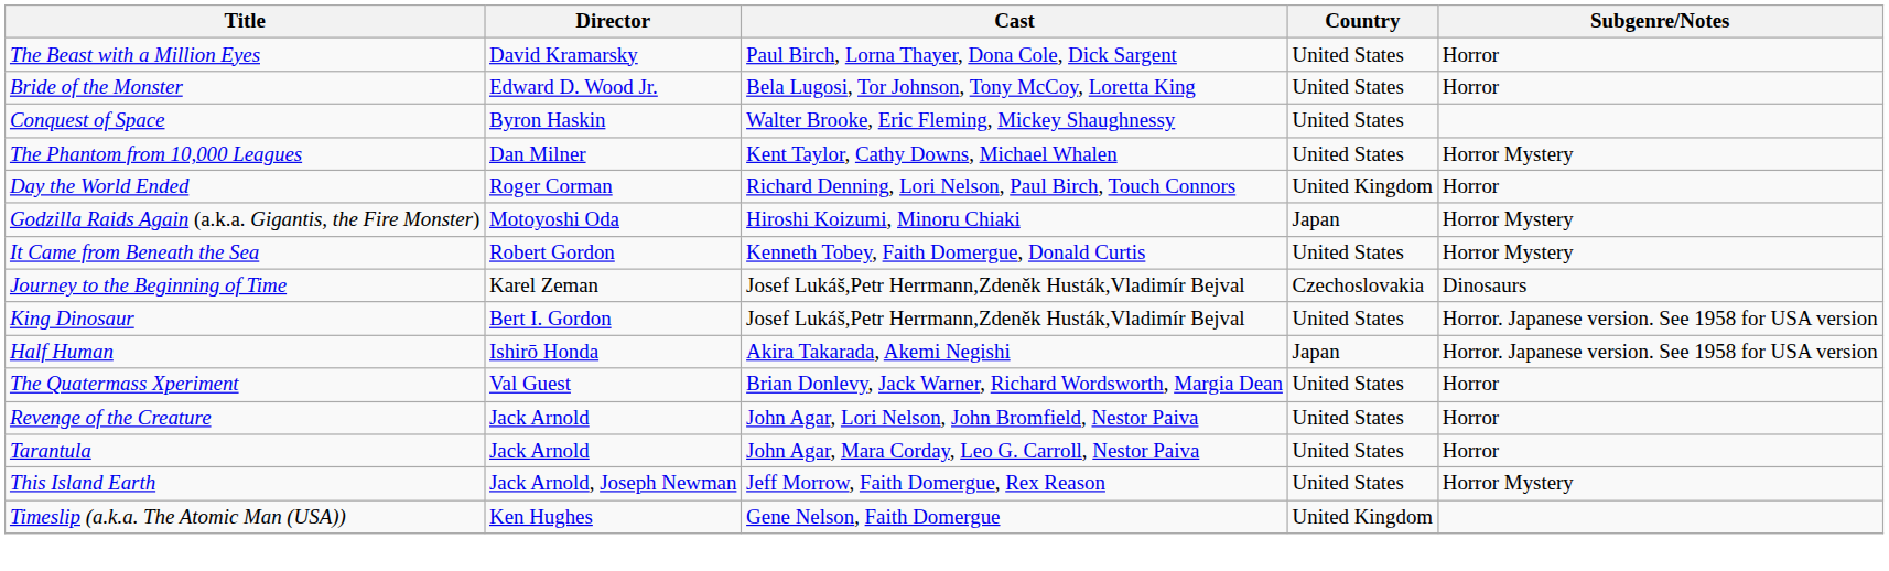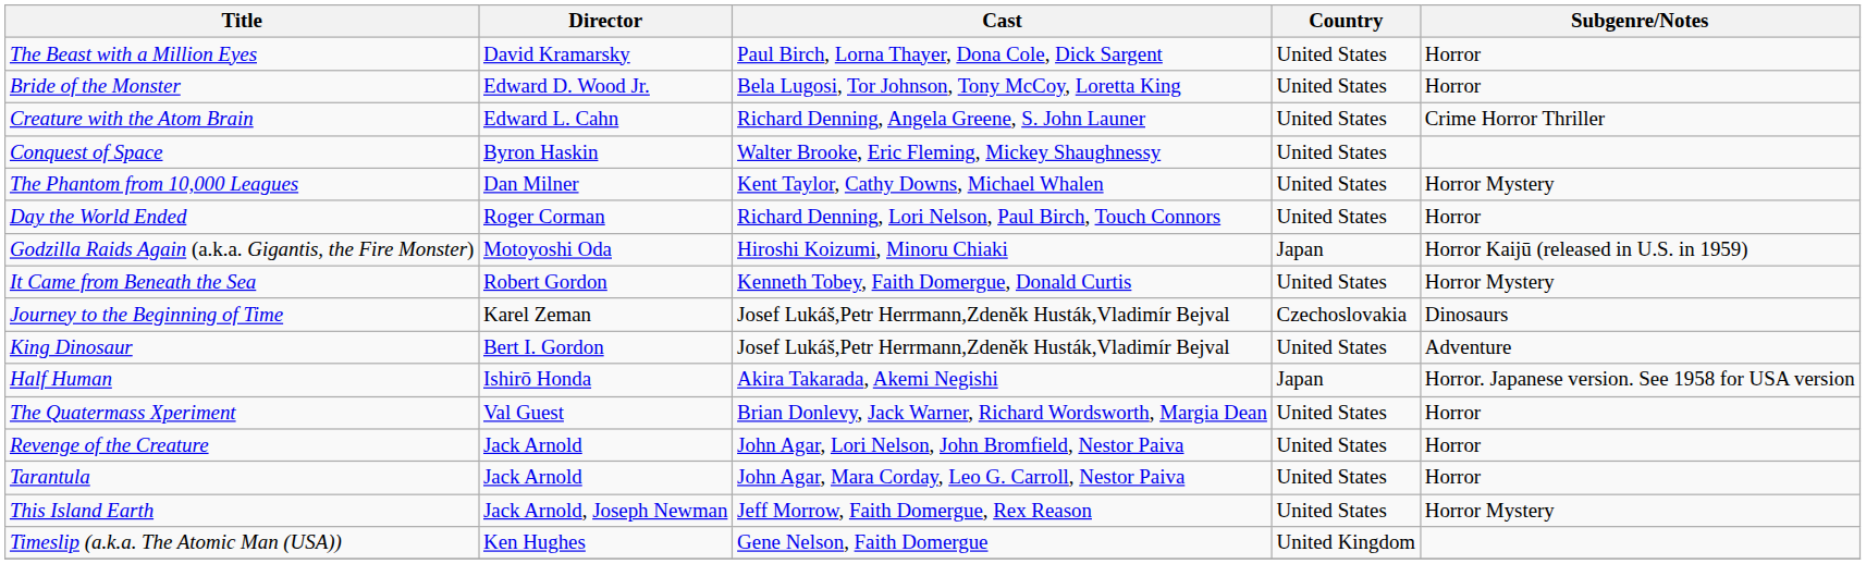 <table class="wikitable sortable">
 <tr>
 <th scope="col">Title</th>
 <th scope="col">Director</th>
 <th scope="col" class="unsortable">Cast</th>
 <th scope="col">Country</th>
 <th scope="col">Subgenre/Notes</th>
 </tr>
 <tr>
 <td><em><a href='#'>The Beast with a Million Eyes</a></em></td>
 <td><a href='#'>David Kramarsky</a></td>
 <td><a href='#'>Paul Birch</a>, <a href='#'>Lorna Thayer</a>, <a href='#'>Dona Cole</a>, <a href='#'>Dick Sargent</a></td>
 <td>United States</td>
 <td>Horror  </td>
 </tr>
 <tr>
 <td><em><a href='#'>Bride of the Monster</a></em></td>
 <td><a href='#'>Edward D. Wood Jr.</a></td>
 <td><a href='#'>Bela Lugosi</a>, <a href='#'>Tor Johnson</a>, <a href='#'>Tony McCoy</a>, <a href='#'>Loretta King</a></td>
 <td>United States</td>
 <td>Horror</td>
 </tr>
 <tr>
+<td><em><a href='#'>Creature with the Atom Brain</a></em></td>
+<td><a href='#'>Edward L. Cahn</a></td>
+<td><a href='#'>Richard Denning</a>, <a href='#'>Angela Greene</a>, <a href='#'>S. John Launer</a></td>
+<td>United States</td>
+<td>Crime Horror Thriller  </td>
+</tr>
+<tr>
 <td><em><a href='#'>Conquest of Space</a></em></td>
 <td><a href='#'>Byron Haskin</a></td>
 <td><a href='#'>Walter Brooke</a>, <a href='#'>Eric Fleming</a>, <a href='#'>Mickey Shaughnessy</a></td>
 <td>United States</td>
 <td></td>
 </tr>
 <tr>
 <td><em><a href='#'>The Phantom from 10,000 Leagues</a></em></td>
 <td><a href='#'>Dan Milner</a></td>
 <td><a href='#'>Kent Taylor</a>, <a href='#'>Cathy Downs</a>, <a href='#'>Michael Whalen</a></td>
 <td>United States</td>
 <td>Horror Mystery</td>
 </tr>
 <tr>
 <td><em><a href='#'>Day the World Ended</a></em></td>
 <td><a href='#'>Roger Corman</a></td>
 <td><a href='#'>Richard Denning</a>, <a href='#'>Lori Nelson</a>, <a href='#'>Paul Birch</a>, <a href='#'>Touch Connors</a></td>
-<td>United Kingdom</td>
+<td>United States</td>
 <td>Horror</td>
 </tr>
 <tr>
 <td><em><a href='#'>Godzilla Raids Again</a></em> (a.k.a. <em>Gigantis, the Fire Monster</em>)</td>
 <td><a href='#'>Motoyoshi Oda</a></td>
 <td><a href='#'>Hiroshi Koizumi</a>, <a href='#'>Minoru Chiaki</a></td>
 <td>Japan</td>
-<td>Horror Mystery</td>
+<td>Horror Kaijū (released in U.S. in 1959)</td>
 </tr>
 <tr>
 <td><em><a href='#'>It Came from Beneath the Sea</a></em></td>
 <td><a href='#'>Robert Gordon</a></td>
 <td><a href='#'>Kenneth Tobey</a>, <a href='#'>Faith Domergue</a>, <a href='#'>Donald Curtis</a></td>
 <td>United States</td>
 <td>Horror Mystery</td>
 </tr>
 <tr>
 <td><em><a href='#'>Journey to the Beginning of Time</a></em></td>
 <td>Karel Zeman</td>
 <td>Josef Lukáš,Petr Herrmann,Zdeněk Husták,Vladimír Bejval</td>
 <td>Czechoslovakia</td>
 <td>Dinosaurs</td>
 </tr>
 <tr>
 <td><em><a href='#'>King Dinosaur</a></em></td>
 <td><a href='#'>Bert I. Gordon</a></td>
 <td>Josef Lukáš,Petr Herrmann,Zdeněk Husták,Vladimír Bejval</td>
 <td>United States</td>
-<td>Horror. Japanese version. See 1958 for USA version</td>
+<td>Adventure  </td>
 </tr>
 <tr>
 <td><em><a href='#'>Half Human</a></em></td>
 <td><a href='#'>Ishirō Honda</a></td>
 <td><a href='#'>Akira Takarada</a>, <a href='#'>Akemi Negishi</a></td>
 <td>Japan</td>
 <td>Horror. Japanese version. See 1958 for USA version</td>
 </tr>
 <tr>
 <td><em><a href='#'>The Quatermass Xperiment</a></em></td>
 <td><a href='#'>Val Guest</a></td>
 <td><a href='#'>Brian Donlevy</a>, <a href='#'>Jack Warner</a>, <a href='#'>Richard Wordsworth</a>, <a href='#'>Margia Dean</a></td>
 <td>United States</td>
 <td>Horror  </td>
 </tr>
 <tr>
 <td><em><a href='#'>Revenge of the Creature</a></em></td>
 <td><a href='#'>Jack Arnold</a></td>
 <td><a href='#'>John Agar</a>, <a href='#'>Lori Nelson</a>, <a href='#'>John Bromfield</a>, <a href='#'>Nestor Paiva</a></td>
 <td>United States</td>
 <td>Horror</td>
 </tr>
 <tr>
 <td><em><a href='#'>Tarantula</a></em></td>
 <td><a href='#'>Jack Arnold</a></td>
 <td><a href='#'>John Agar</a>, <a href='#'>Mara Corday</a>, <a href='#'>Leo G. Carroll</a>, <a href='#'>Nestor Paiva</a></td>
 <td>United States</td>
 <td>Horror</td>
 </tr>
 <tr>
 <td><em><a href='#'>This Island Earth</a></em></td>
 <td><a href='#'>Jack Arnold</a>, <a href='#'>Joseph Newman</a></td>
 <td><a href='#'>Jeff Morrow</a>, <a href='#'>Faith Domergue</a>, <a href='#'>Rex Reason</a></td>
 <td>United States</td>
 <td>Horror Mystery</td>
 </tr>
 <tr>
 <td><em><a href='#'>Timeslip</a> (a.k.a. The Atomic Man (USA))</em></td>
 <td><a href='#'>Ken Hughes</a></td>
 <td><a href='#'>Gene Nelson</a>, <a href='#'>Faith Domergue</a></td>
 <td>United Kingdom</td>
 <td></td>
 </tr>
 <tr>
 </tr>
 </table>
